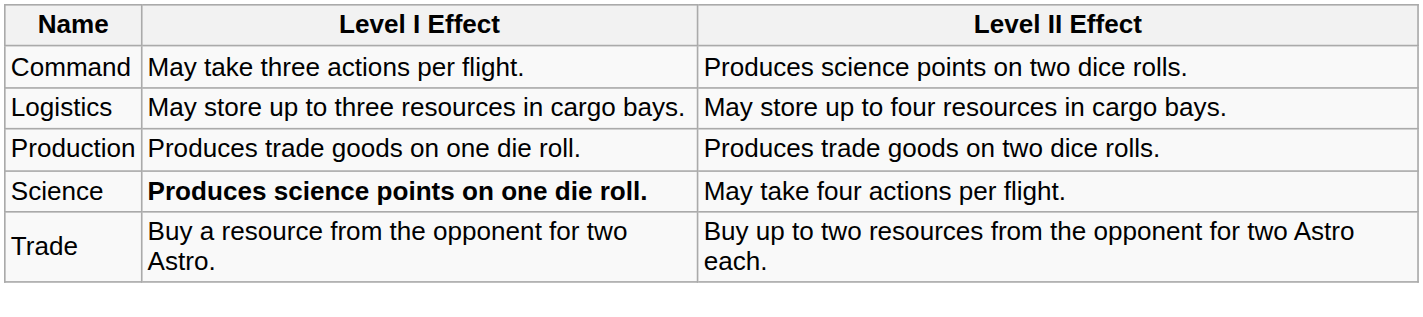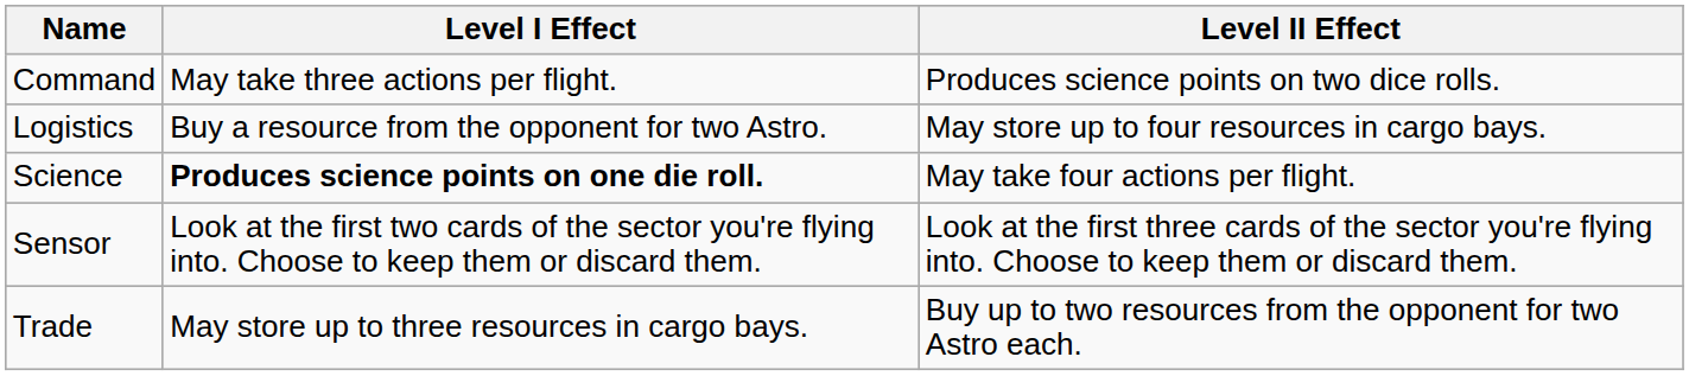 <table class="wikitable">
 <tr>
 <th>Name</th>
 <th>Level I Effect</th>
 <th>Level II Effect</th>
 </tr>
 <tr>
 <td>Command</td>
 <td>May take three actions per flight.</td>
 <td>Produces science points on two dice rolls.</td>
 </tr>
 <tr>
 <td>Logistics</td>
-<td>May store up to three resources in cargo bays.</td>
+<td>Buy a resource from the opponent for two Astro.</td>
 <td>May store up to four resources in cargo bays.</td>
-</tr>
-<tr>
-<td>Production</td>
-<td>Produces trade goods on one die roll.</td>
-<td>Produces trade goods on two dice rolls.</td>
 </tr>
 <tr>
 <td>Science</td>
 <td><strong>Produces science points on one die roll.</strong></td>
 <td>May take four actions per flight.</td>
 </tr>
 <tr>
+<td>Sensor</td>
+<td>Look at the first two cards of the sector you're flying into. Choose to keep them or discard them.</td>
+<td>Look at the first three cards of the sector you're flying into. Choose to keep them or discard them.</td>
+</tr>
+<tr>
 <td>Trade</td>
-<td>Buy a resource from the opponent for two Astro.</td>
+<td>May store up to three resources in cargo bays.</td>
 <td>Buy up to two resources from the opponent for two Astro each.</td>
 </tr>
 </table>
